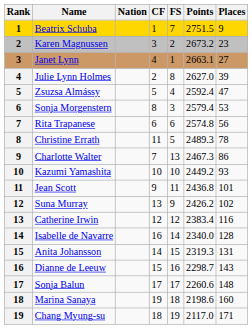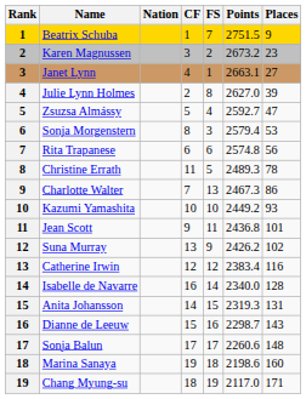 <table class="wikitable">
 <tr>
 <th>Rank</th>
 <th>Name</th>
 <th>Nation</th>
 <th>CF</th>
 <th>FS</th>
 <th>Points</th>
 <th>Places</th>
 </tr>
 <tr style="background:gold;">
 <td style="text-align:center;"><strong>1</strong></td>
 <td><a href='#'>Beatrix Schuba</a></td>
 <td></td>
 <td>1</td>
 <td>7</td>
 <td>2751.5</td>
 <td>9</td>
 </tr>
 <tr style="background:silver;">
 <td style="text-align:center;"><strong>2</strong></td>
 <td><a href='#'>Karen Magnussen</a></td>
 <td></td>
 <td>3</td>
 <td>2</td>
 <td>2673.2</td>
 <td>23</td>
 </tr>
 <tr style="background:#c96;">
 <td style="text-align:center;"><strong>3</strong></td>
 <td><a href='#'>Janet Lynn</a></td>
 <td></td>
 <td>4</td>
 <td>1</td>
 <td>2663.1</td>
 <td>27</td>
 </tr>
 <tr>
 <th>4</th>
 <td><a href='#'>Julie Lynn Holmes</a></td>
 <td></td>
 <td>2</td>
 <td>8</td>
 <td>2627.0</td>
 <td>39</td>
 </tr>
 <tr>
 <th>5</th>
 <td><a href='#'>Zsuzsa Almássy</a></td>
 <td></td>
 <td>5</td>
 <td>4</td>
-<td>2592.4</td>
+<td>2592.7</td>
 <td>47</td>
 </tr>
 <tr>
 <th>6</th>
 <td><a href='#'>Sonja Morgenstern</a></td>
 <td></td>
 <td>8</td>
 <td>3</td>
 <td>2579.4</td>
 <td>53</td>
 </tr>
 <tr>
 <th>7</th>
 <td><a href='#'>Rita Trapanese</a></td>
 <td></td>
 <td>6</td>
 <td>6</td>
 <td>2574.8</td>
 <td>56</td>
 </tr>
 <tr>
 <th>8</th>
 <td><a href='#'>Christine Errath</a></td>
 <td></td>
 <td>11</td>
 <td>5</td>
 <td>2489.3</td>
 <td>78</td>
 </tr>
 <tr>
 <th>9</th>
 <td><a href='#'>Charlotte Walter</a></td>
 <td></td>
 <td>7</td>
 <td>13</td>
 <td>2467.3</td>
 <td>86</td>
 </tr>
 <tr>
 <th>10</th>
 <td><a href='#'>Kazumi Yamashita</a></td>
 <td></td>
 <td>10</td>
 <td>10</td>
 <td>2449.2</td>
 <td>93</td>
 </tr>
 <tr>
 <th>11</th>
 <td><a href='#'>Jean Scott</a></td>
 <td></td>
 <td>9</td>
 <td>11</td>
 <td>2436.8</td>
 <td>101</td>
 </tr>
 <tr>
 <th>12</th>
 <td><a href='#'>Suna Murray</a></td>
 <td></td>
 <td>13</td>
 <td>9</td>
 <td>2426.2</td>
 <td>102</td>
 </tr>
 <tr>
 <th>13</th>
 <td><a href='#'>Catherine Irwin</a></td>
 <td></td>
 <td>12</td>
 <td>12</td>
 <td>2383.4</td>
 <td>116</td>
 </tr>
 <tr>
 <th>14</th>
 <td><a href='#'>Isabelle de Navarre</a></td>
 <td></td>
 <td>16</td>
 <td>14</td>
 <td>2340.0</td>
 <td>128</td>
 </tr>
 <tr>
 <th>15</th>
 <td><a href='#'>Anita Johansson</a></td>
 <td></td>
 <td>14</td>
 <td>15</td>
 <td>2319.3</td>
 <td>131</td>
 </tr>
 <tr>
 <th>16</th>
 <td><a href='#'>Dianne de Leeuw</a></td>
 <td></td>
 <td>15</td>
 <td>16</td>
 <td>2298.7</td>
 <td>143</td>
 </tr>
 <tr>
 <th>17</th>
 <td><a href='#'>Sonja Balun</a></td>
 <td></td>
 <td>17</td>
 <td>17</td>
 <td>2260.6</td>
 <td>148</td>
 </tr>
 <tr>
 <th>18</th>
 <td><a href='#'>Marina Sanaya</a></td>
 <td></td>
 <td>19</td>
 <td>18</td>
 <td>2198.6</td>
 <td>160</td>
 </tr>
 <tr>
 <th>19</th>
 <td><a href='#'>Chang Myung-su</a></td>
 <td></td>
 <td>18</td>
 <td>19</td>
 <td>2117.0</td>
 <td>171</td>
 </tr>
 </table>
